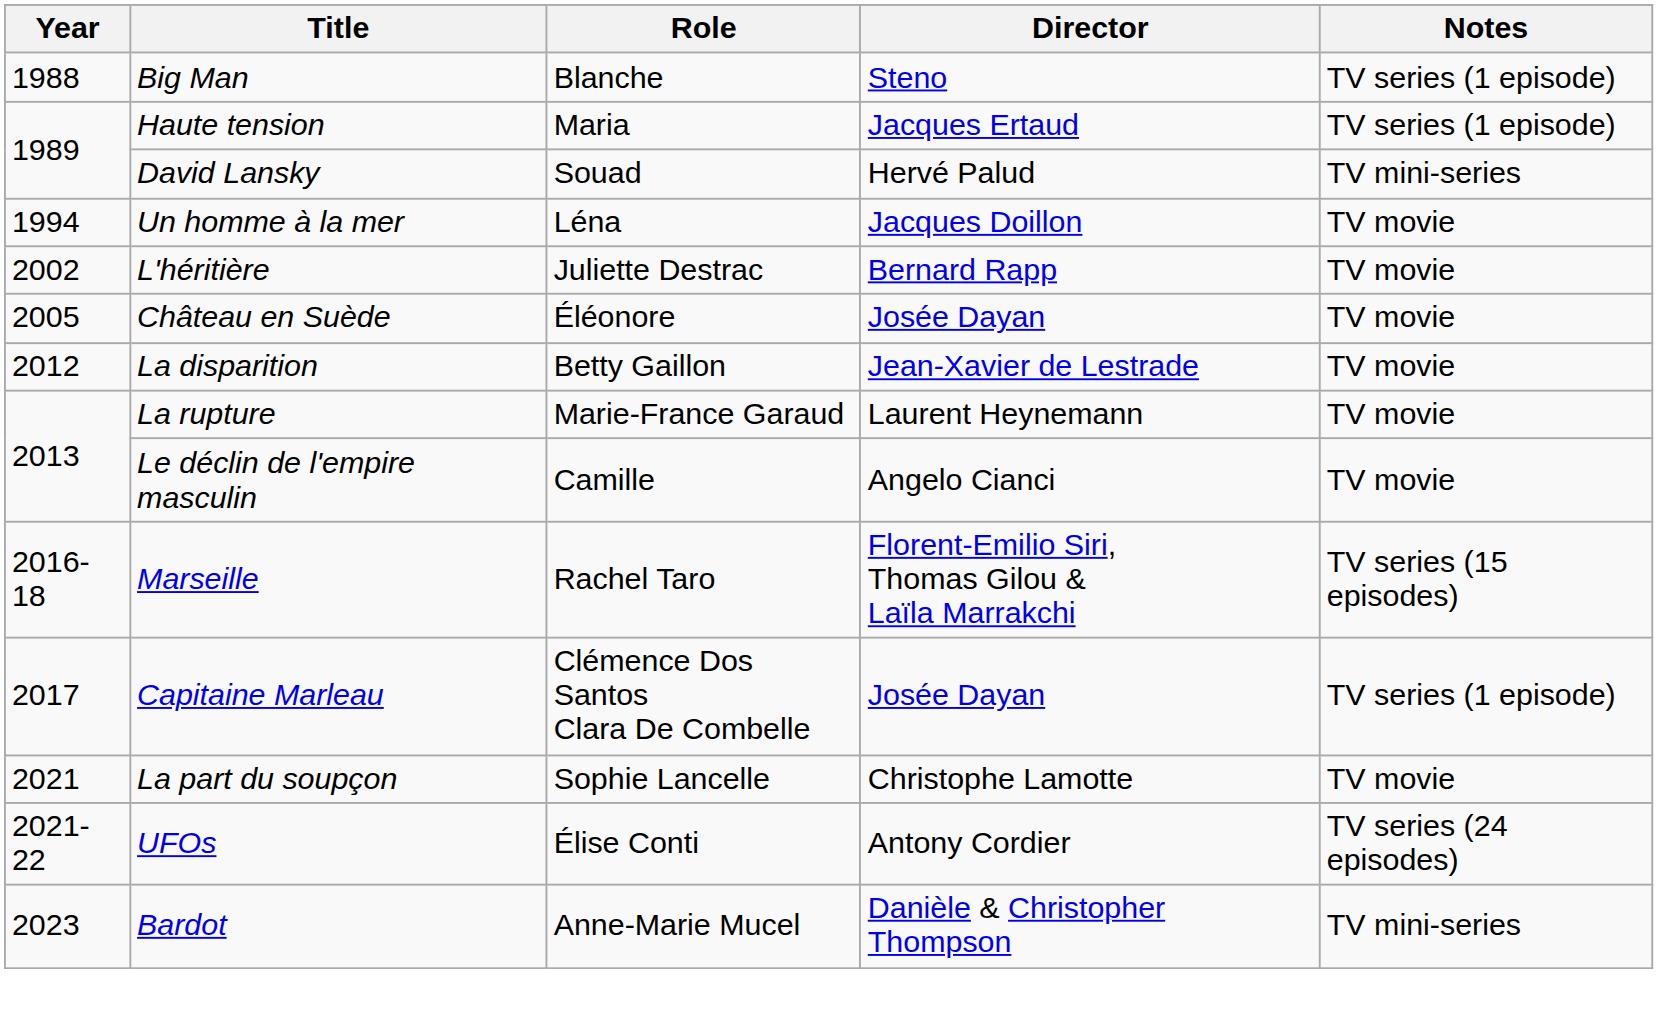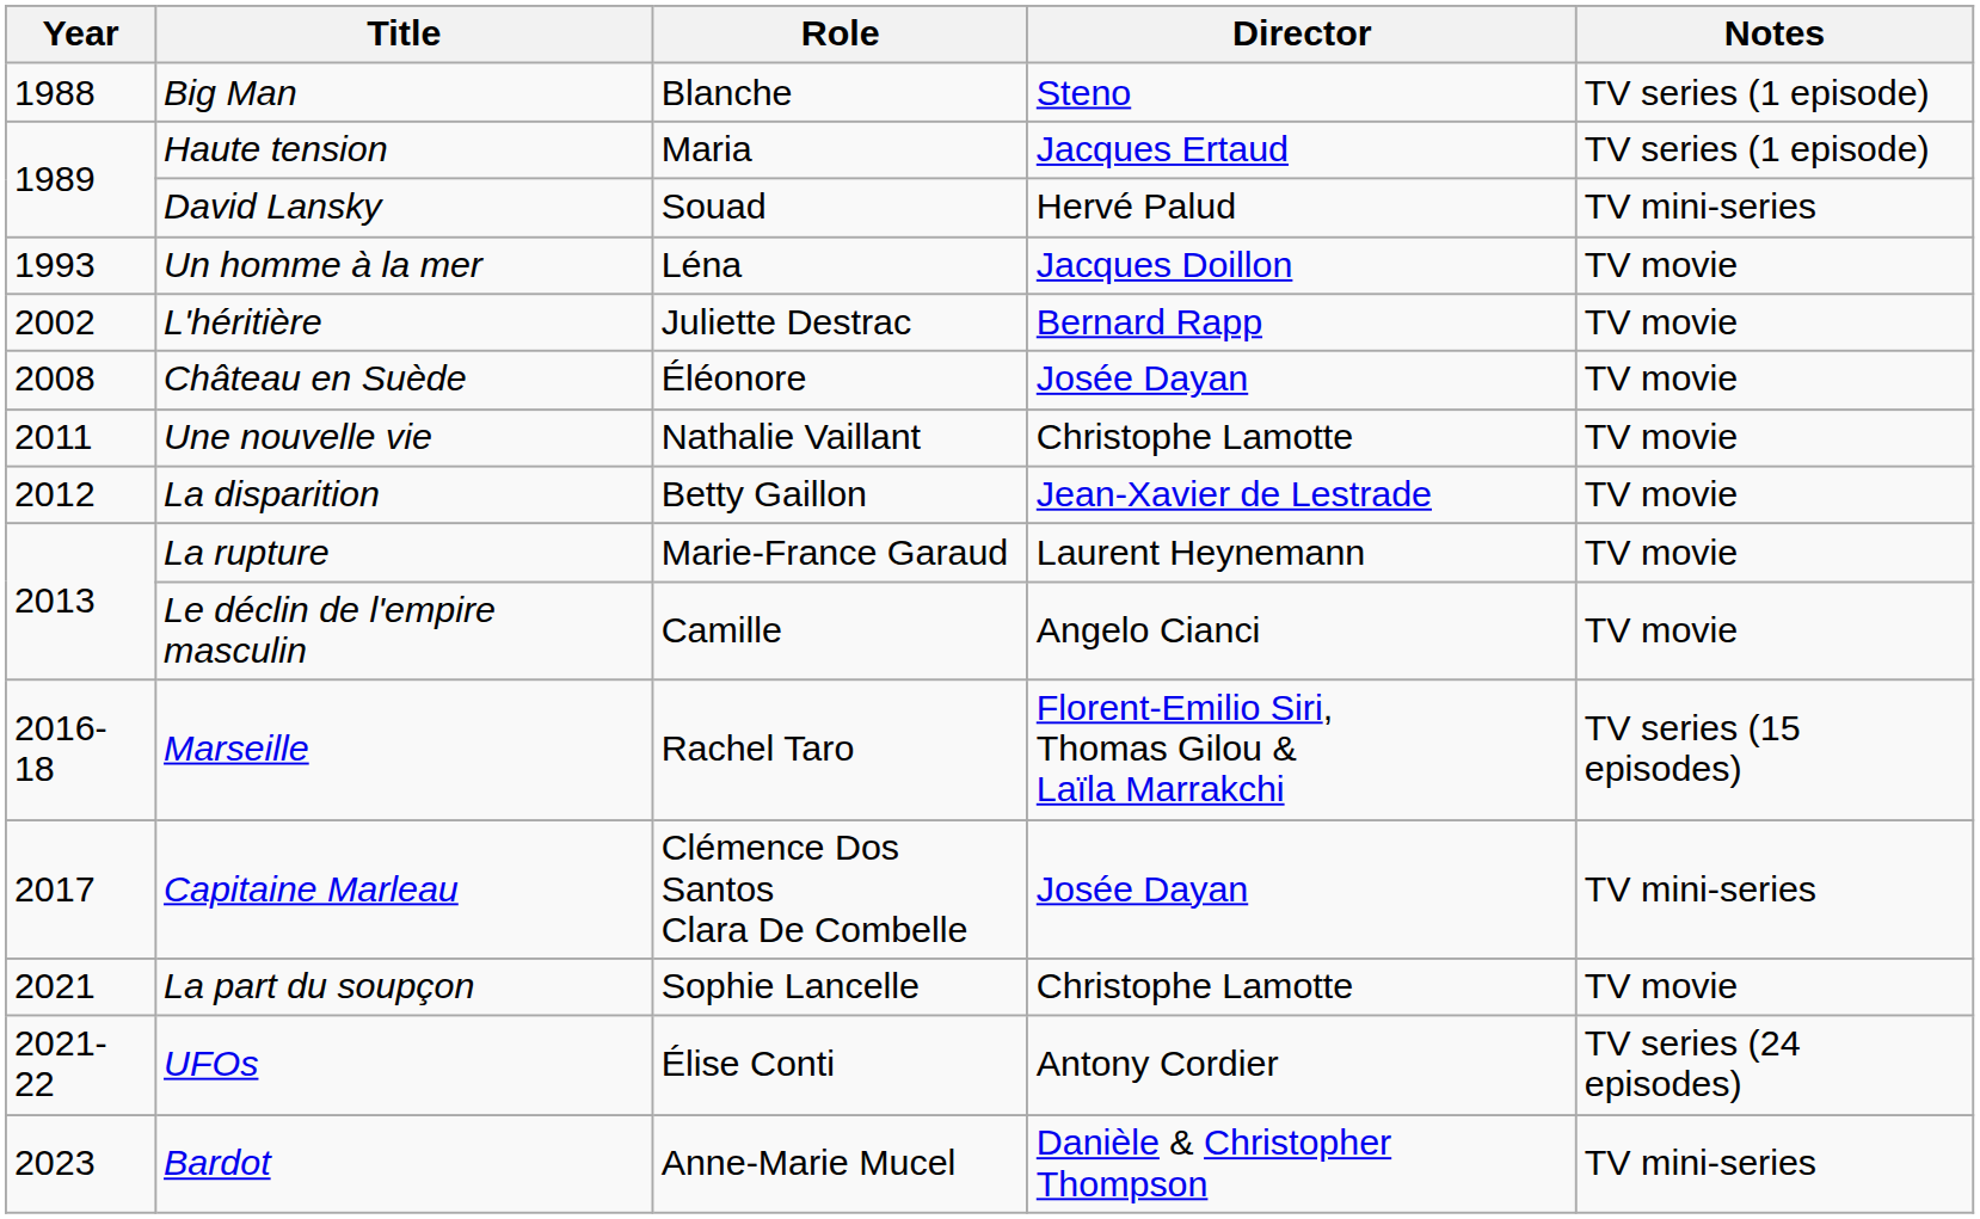 <table class="wikitable sortable">
 <tr>
 <th>Year</th>
 <th>Title</th>
 <th>Role</th>
 <th>Director</th>
 <th>Notes</th>
 </tr>
 <tr>
 <td>1988</td>
 <td><em>Big Man</em></td>
 <td>Blanche</td>
 <td><a href='#'>Steno</a></td>
 <td>TV series (1 episode)</td>
 </tr>
 <tr>
 <td rowspan=2>1989</td>
 <td><em>Haute tension</em></td>
 <td>Maria</td>
 <td><a href='#'>Jacques Ertaud</a></td>
 <td>TV series (1 episode)</td>
 </tr>
 <tr>
 <td><em>David Lansky</em></td>
 <td>Souad</td>
 <td>Hervé Palud</td>
 <td>TV mini-series</td>
 </tr>
 <tr>
-<td>1994</td>
+<td>1993</td>
 <td><em>Un homme à la mer</em></td>
 <td>Léna</td>
 <td><a href='#'>Jacques Doillon</a></td>
 <td>TV movie</td>
 </tr>
 <tr>
 <td>2002</td>
 <td><em>L'héritière</em></td>
 <td>Juliette Destrac</td>
 <td><a href='#'>Bernard Rapp</a></td>
 <td>TV movie</td>
 </tr>
 <tr>
-<td>2005</td>
+<td>2008</td>
 <td><em>Château en Suède</em></td>
 <td>Éléonore</td>
 <td><a href='#'>Josée Dayan</a></td>
+<td>TV movie</td>
+</tr>
+<tr>
+<td>2011</td>
+<td><em>Une nouvelle vie</em></td>
+<td>Nathalie Vaillant</td>
+<td>Christophe Lamotte</td>
 <td>TV movie</td>
 </tr>
 <tr>
 <td>2012</td>
 <td><em>La disparition</em></td>
 <td>Betty Gaillon</td>
 <td><a href='#'>Jean-Xavier de Lestrade</a></td>
 <td>TV movie</td>
 </tr>
 <tr>
 <td rowspan=2>2013</td>
 <td><em>La rupture</em></td>
 <td>Marie-France Garaud</td>
 <td>Laurent Heynemann</td>
 <td>TV movie</td>
 </tr>
 <tr>
 <td><em>Le déclin de l'empire masculin</em></td>
 <td>Camille</td>
 <td>Angelo Cianci</td>
 <td>TV movie</td>
 </tr>
 <tr>
 <td>2016-18</td>
 <td><em><a href='#'>Marseille</a></em></td>
 <td>Rachel Taro</td>
 <td><a href='#'>Florent-Emilio Siri</a>, <br>Thomas Gilou & <br><a href='#'>Laïla Marrakchi</a></td>
 <td>TV series (15 episodes)</td>
 </tr>
 <tr>
 <td>2017</td>
 <td><em><a href='#'>Capitaine Marleau</a></em></td>
 <td>Clémence Dos Santos<br>Clara De Combelle</td>
 <td><a href='#'>Josée Dayan</a></td>
-<td>TV series (1 episode)</td>
+<td>TV mini-series</td>
 </tr>
 <tr>
 <td>2021</td>
 <td><em>La part du soupçon</em></td>
 <td>Sophie Lancelle</td>
 <td>Christophe Lamotte</td>
 <td>TV movie</td>
 </tr>
 <tr>
 <td>2021-22</td>
 <td><em><a href='#'>UFOs</a></em></td>
 <td>Élise Conti</td>
 <td>Antony Cordier</td>
 <td>TV series (24 episodes)</td>
 </tr>
 <tr>
 <td>2023</td>
 <td><em><a href='#'>Bardot</a></em></td>
 <td>Anne-Marie Mucel</td>
 <td><a href='#'>Danièle</a> & <a href='#'>Christopher Thompson</a></td>
 <td>TV mini-series</td>
 </tr>
 </table>
